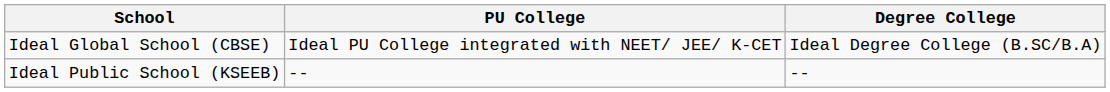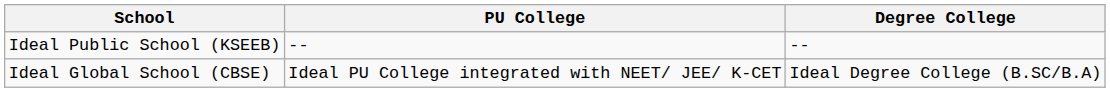 <table class="wikitable">
 <tr>
 <th>School</th>
 <th>PU College</th>
 <th>Degree College</th>
 </tr>
 <tr>
+<td>Ideal Public School (KSEEB)</td>
+<td>--</td>
+<td>--</td>
+</tr>
+<tr>
 <td>Ideal Global School (CBSE)</td>
 <td>Ideal PU College integrated with NEET/ JEE/ K-CET</td>
 <td>Ideal Degree College (B.SC/B.A)</td>
 </tr>
-<tr>
-<td>Ideal Public School (KSEEB)</td>
-<td>--</td>
-<td>--</td>
-</tr>
 </table>
